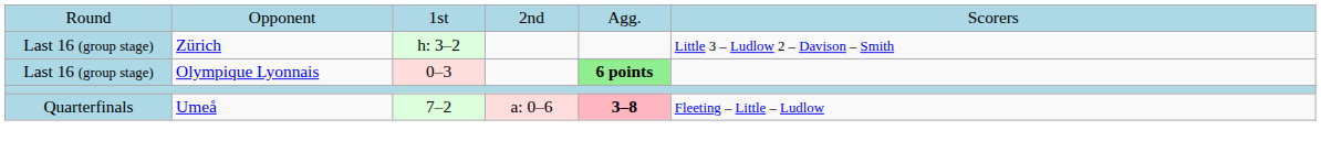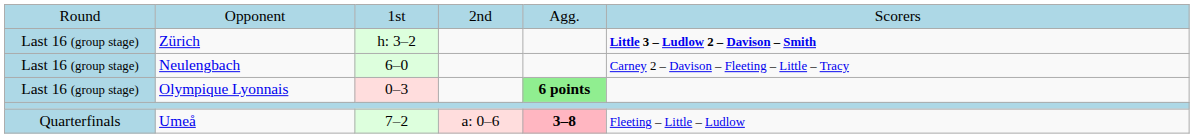 <table class="wikitable" style="text-align:center">
 <tr bgcolor=lightblue>
 <td width=150px>Round</td>
 <td width=200px>Opponent</td>
 <td width=80px>1st</td>
 <td width=80px>2nd</td>
 <td width=80px>Agg.</td>
 <td width=600px>Scorers</td>
 </tr>
 <tr>
 <td bgcolor=lightblue>Last 16 <small>(group stage)</small></td>
 <td align=left> <a href='#'>Zürich</a></td>
 <td bgcolor="#ddffdd">h: 3–2</td>
 <td></td>
 <td></td>
-<td align=left><small><a href='#'>Little</a> 3 – <a href='#'>Ludlow</a> 2 – <a href='#'>Davison</a> – <a href='#'>Smith</a></small></td>
+<td align=left><strong><small><a href='#'>Little</a> 3 – <a href='#'>Ludlow</a> 2 – <a href='#'>Davison</a> – <a href='#'>Smith</a></small></strong></td>
+</tr>
+<tr>
+<td bgcolor=lightblue>Last 16 <small>(group stage)</small></td>
+<td align=left> <a href='#'>Neulengbach</a></td>
+<td bgcolor="#ddffdd">6–0</td>
+<td></td>
+<td></td>
+<td align=left><small><a href='#'>Carney</a> 2 – <a href='#'>Davison</a> – <a href='#'>Fleeting</a> – <a href='#'>Little</a> – <a href='#'>Tracy</a></small></td>
 </tr>
 <tr>
 <td bgcolor=lightblue>Last 16 <small>(group stage)</small></td>
 <td align=left> <a href='#'>Olympique Lyonnais</a></td>
 <td bgcolor="#ffdddd">0–3</td>
 <td></td>
 <td bgcolor=lightgreen><strong>6 points</strong></td>
 </tr>
 <tr bgcolor=lightblue>
 <td colspan=6></td>
 </tr>
 <tr>
 <td bgcolor=lightblue>Quarterfinals</td>
 <td align=left> <a href='#'>Umeå</a></td>
 <td bgcolor="#ddffdd">7–2</td>
 <td bgcolor="#ffdddd">a: 0–6</td>
 <td bgcolor=lightpink><strong>3–8</strong></td>
 <td align=left><small><a href='#'>Fleeting</a> – <a href='#'>Little</a> – <a href='#'>Ludlow</a></small></td>
 </tr>
 </table>
